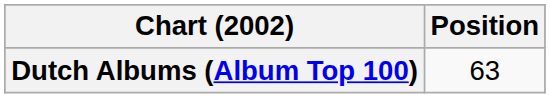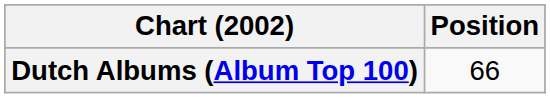 <table class="wikitable plainrowheaders" style="text-align:center">
 <tr>
 <th scope="col">Chart (2002)</th>
 <th scope="col">Position</th>
 </tr>
 <tr>
 <th scope="row">Dutch Albums (<a href='#'>Album Top 100</a>)</th>
-<td>63</td>
+<td>66</td>
 </tr>
 </table>
